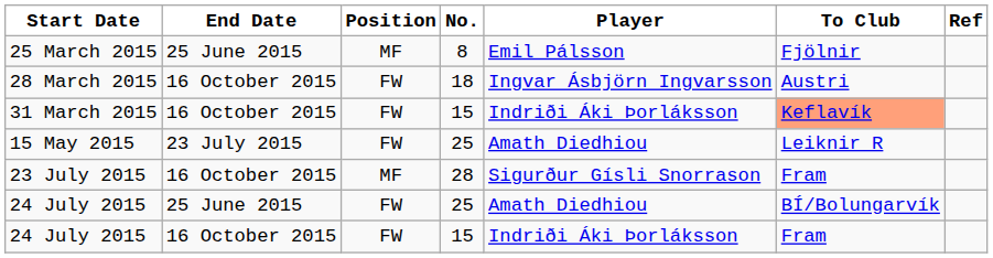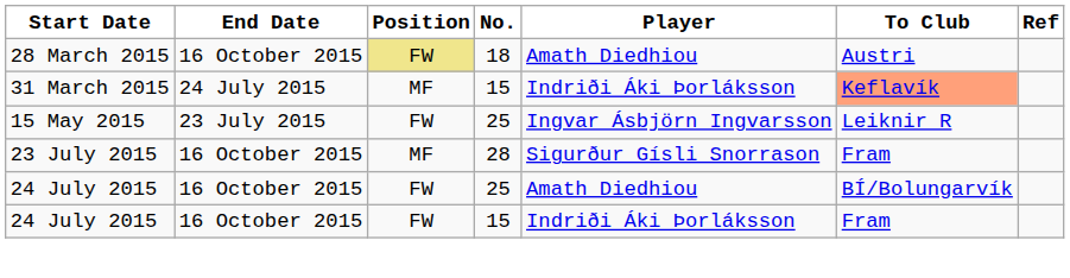 <table class="wikitable sortable">
 <tr>
 <th style="background:#FFFFFF; color:black;"><strong>Start Date</strong></th>
 <th style="background:#FFFFFF; color:black;"><strong>End Date</strong></th>
 <th style="background:#FFFFFF; color:black;"><strong>Position</strong></th>
 <th style="background:#FFFFFF; color:black;"><strong>No.</strong></th>
 <th style="background:#FFFFFF; color:black;"><strong>Player</strong></th>
 <th style="background:#FFFFFF; color:black;"><strong>To Club</strong></th>
 <th style="background:#FFFFFF; color:black;"><strong>Ref</strong></th>
 </tr>
 <tr>
-<td>25 March 2015</td>
-<td>25 June 2015</td>
-<td style="text-align:center;">MF</td>
-<td style="text-align:center;">8</td>
-<td style="text-align:left;"> <a href='#'>Emil Pálsson</a></td>
-<td style="text-align:left;"> <a href='#'>Fjölnir</a></td>
-<td></td>
-</tr>
-<tr>
 <td>28 March 2015</td>
 <td>16 October 2015</td>
-<td style="text-align:center;">FW</td>
+<td style="background: khaki; text-align:center;">FW</td>
 <td style="text-align:center;">18</td>
-<td style="text-align:left;"> <a href='#'>Ingvar Ásbjörn Ingvarsson</a></td>
+<td style="text-align:left;"> <a href='#'>Amath Diedhiou</a></td>
 <td style="text-align:left;"> <a href='#'>Austri</a></td>
 <td></td>
 </tr>
 <tr>
 <td>31 March 2015</td>
-<td>16 October 2015</td>
-<td style="text-align:center;">FW</td>
+<td>24 July 2015</td>
+<td style="text-align:center;">MF</td>
 <td style="text-align:center;">15</td>
 <td style="text-align:left;"> <a href='#'>Indriði Áki Þorláksson</a></td>
 <td style="background: lightsalmon; text-align:left;"> <a href='#'>Keflavík</a></td>
 <td></td>
 </tr>
 <tr>
 <td>15 May 2015</td>
 <td>23 July 2015</td>
 <td style="text-align:center;">FW</td>
 <td style="text-align:center;">25</td>
-<td style="text-align:left;"> <a href='#'>Amath Diedhiou</a></td>
+<td style="text-align:left;"> <a href='#'>Ingvar Ásbjörn Ingvarsson</a></td>
 <td style="text-align:left;"> <a href='#'>Leiknir R</a></td>
 <td></td>
 </tr>
 <tr>
 <td>23 July 2015</td>
 <td>16 October 2015</td>
 <td style="text-align:center;">MF</td>
 <td style="text-align:center;">28</td>
 <td style="text-align:left;"> <a href='#'>Sigurður Gísli Snorrason</a></td>
 <td style="text-align:left;"> <a href='#'>Fram</a></td>
 <td></td>
 </tr>
 <tr>
 <td>24 July 2015</td>
-<td>25 June 2015</td>
+<td>16 October 2015</td>
 <td style="text-align:center;">FW</td>
 <td style="text-align:center;">25</td>
 <td style="text-align:left;"> <a href='#'>Amath Diedhiou</a></td>
 <td style="text-align:left;"> <a href='#'>BÍ/Bolungarvík</a></td>
 <td></td>
 </tr>
 <tr>
 <td>24 July 2015</td>
 <td>16 October 2015</td>
 <td style="text-align:center;">FW</td>
 <td style="text-align:center;">15</td>
 <td style="text-align:left;"> <a href='#'>Indriði Áki Þorláksson</a></td>
 <td style="text-align:left;"> <a href='#'>Fram</a></td>
 <td></td>
 </tr>
 </table>
